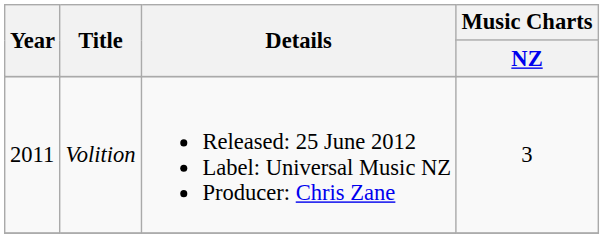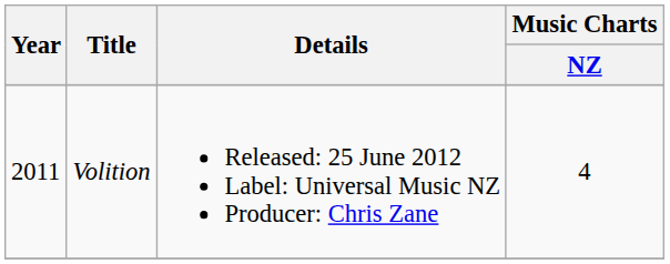 <table class="wikitable plainrowheaders">
 <tr>
 <th rowspan="2">Year</th>
 <th rowspan="2">Title</th>
 <th rowspan="2">Details</th>
 <th colspan="2">Music Charts</th>
 </tr>
 <tr>
 <th><a href='#'>NZ</a></th>
 </tr>
 <tr>
 </tr>
 <tr>
 <td>2011</td>
 <td><em>Volition</em></td>
 <td><br><ul><li>Released: 25 June 2012</li><li>Label: Universal Music NZ</li><li>Producer: <a href='#'>Chris Zane</a></li></ul></td>
-<td align=center>3</td>
+<td align=center>4</td>
 </tr>
 <tr>
 </tr>
 </table>
